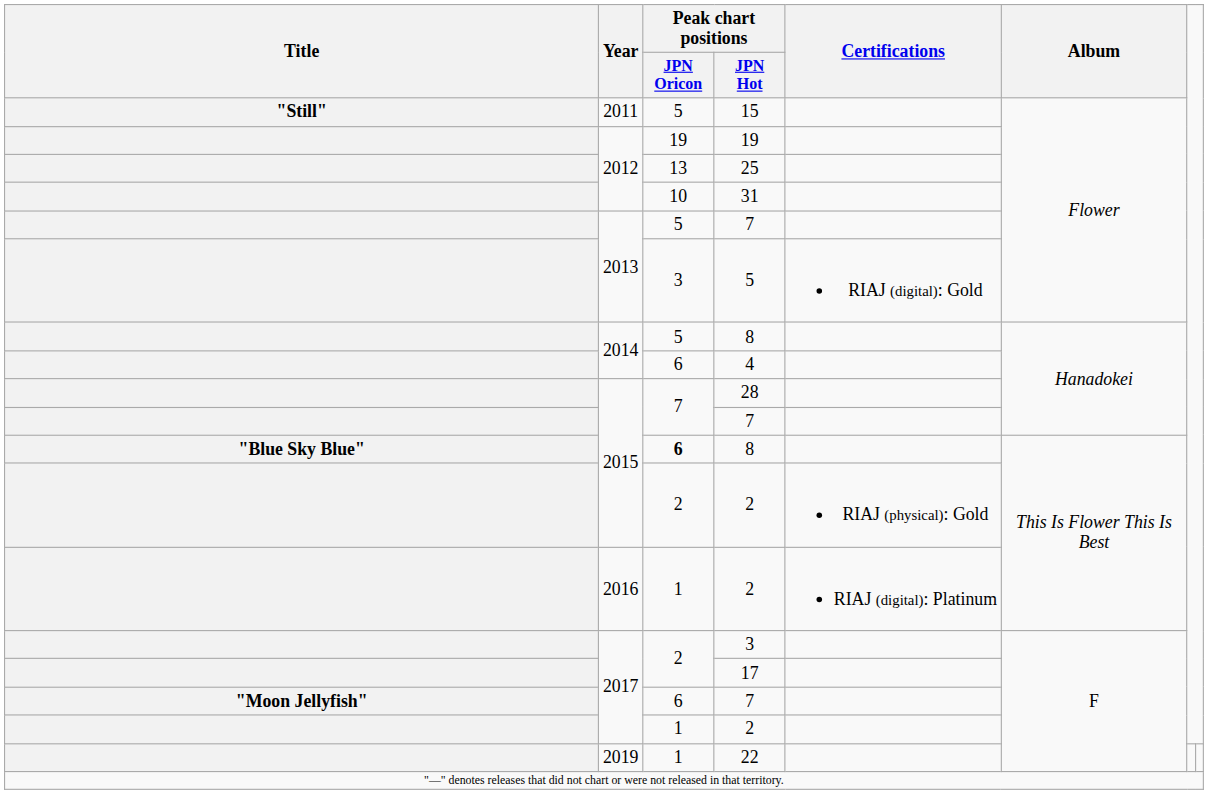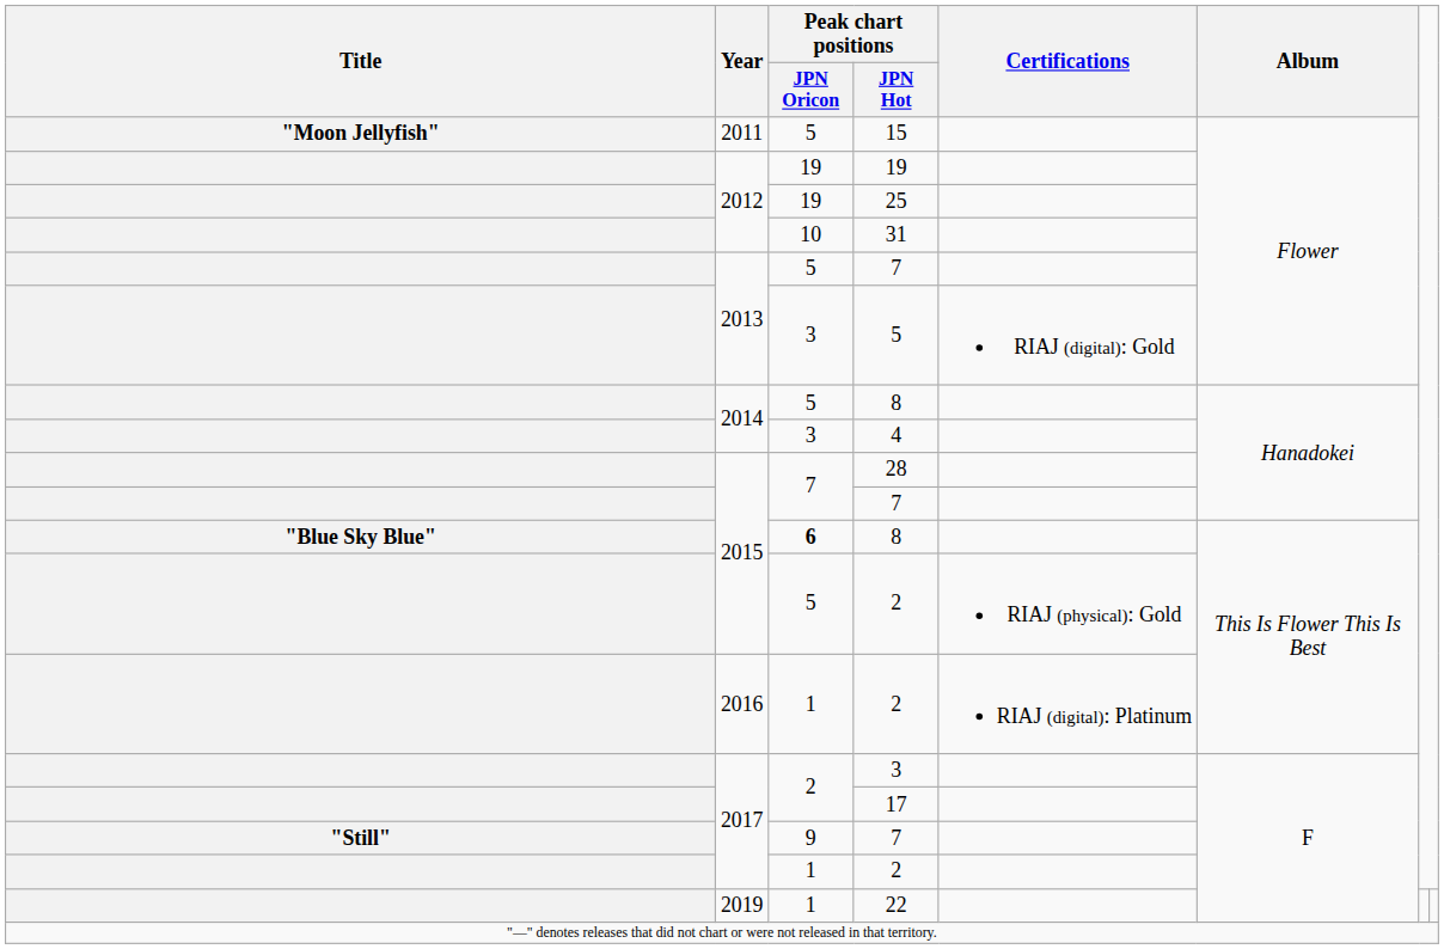 <table class="wikitable plainrowheaders" style="text-align:center;">
 <tr>
 <th scope="col" rowspan="2" style="width:33em;">Title</th>
 <th scope="col" rowspan="2">Year</th>
 <th scope="col" colspan="2">Peak chart positions</th>
 <th scope="col" rowspan="2"><a href='#'>Certifications</a></th>
 <th scope="col" rowspan="2" style="width:10em;">Album</th>
 </tr>
 <tr>
 <th scope="col" style="width:4em;font-size:90%;"><a href='#'>JPN<br>Oricon</a><br></th>
 <th scope="col" style="width:4em;font-size:90%;"><a href='#'>JPN<br>Hot</a><br></th>
 </tr>
 <tr>
-<th scope="row">"Still"</th>
+<th scope="row">"Moon Jellyfish"</th>
 <td>2011</td>
 <td>5</td>
 <td>15</td>
 <td></td>
 <td rowspan="6"><em>Flower</em></td>
 </tr>
 <tr>
 <th scope="row"></th>
 <td rowspan="3">2012</td>
 <td>19</td>
 <td>19</td>
 <td></td>
 </tr>
 <tr>
 <th scope="row"></th>
-<td>13</td>
+<td>19</td>
 <td>25</td>
 <td></td>
 </tr>
 <tr>
 <th scope="row"></th>
 <td>10</td>
 <td>31</td>
 <td></td>
 </tr>
 <tr>
 <th scope="row"></th>
 <td rowspan="2">2013</td>
 <td>5</td>
 <td>7</td>
 <td></td>
 </tr>
 <tr>
 <th scope="row"></th>
 <td>3</td>
 <td>5</td>
 <td><br><ul><li>RIAJ <small>(digital)</small>: Gold</li></ul></td>
 </tr>
 <tr>
 <th scope="row"></th>
 <td rowspan="2">2014</td>
 <td>5</td>
 <td>8</td>
 <td></td>
 <td rowspan="4"><em>Hanadokei</em></td>
 </tr>
 <tr>
 <th scope="row"></th>
-<td>6</td>
+<td>3</td>
 <td>4</td>
 <td></td>
 </tr>
 <tr>
 <th scope="row"></th>
 <td rowspan="4">2015</td>
 <td rowspan="2">7</td>
 <td>28</td>
 <td></td>
 </tr>
 <tr>
 <th scope="row"></th>
 <td>7</td>
 <td></td>
 </tr>
 <tr>
 <th scope="row">"Blue Sky Blue"</th>
 <td><strong>6</strong></td>
 <td>8</td>
 <td></td>
 <td rowspan="3"><em>This Is Flower This Is Best</em></td>
 </tr>
 <tr>
 <th scope="row"></th>
-<td>2</td>
+<td>5</td>
 <td>2</td>
 <td><br><ul><li>RIAJ <small>(physical)</small>: Gold</li></ul></td>
 </tr>
 <tr>
 <th scope="row"></th>
 <td rowspan="1">2016</td>
 <td>1</td>
 <td>2</td>
 <td><br><ul><li>RIAJ <small>(digital)</small>: Platinum</li></ul></td>
 </tr>
 <tr>
 <th scope="row"></th>
 <td rowspan="4">2017</td>
 <td rowspan="2">2</td>
 <td>3</td>
 <td></td>
 <td rowspan="5">F</td>
 </tr>
 <tr>
 <th scope="row"></th>
 <td>17</td>
 </tr>
 <tr>
-<th scope="row">"Moon Jellyfish"</th>
-<td>6</td>
+<th scope="row">"Still"</th>
+<td>9</td>
 <td>7</td>
 <td></td>
 </tr>
 <tr>
 <th scope="row"></th>
 <td>1</td>
 <td>2</td>
 <td></td>
 </tr>
 <tr>
 <th scope="row"></th>
 <td>2019</td>
 <td>1</td>
 <td>22</td>
 <td></td>
 <td></td>
 <td></td>
 </tr>
 <tr>
 <td align="center" colspan="17" style="font-size:8pt">"—" denotes releases that did not chart or were not released in that territory.</td>
 </tr>
 </table>
